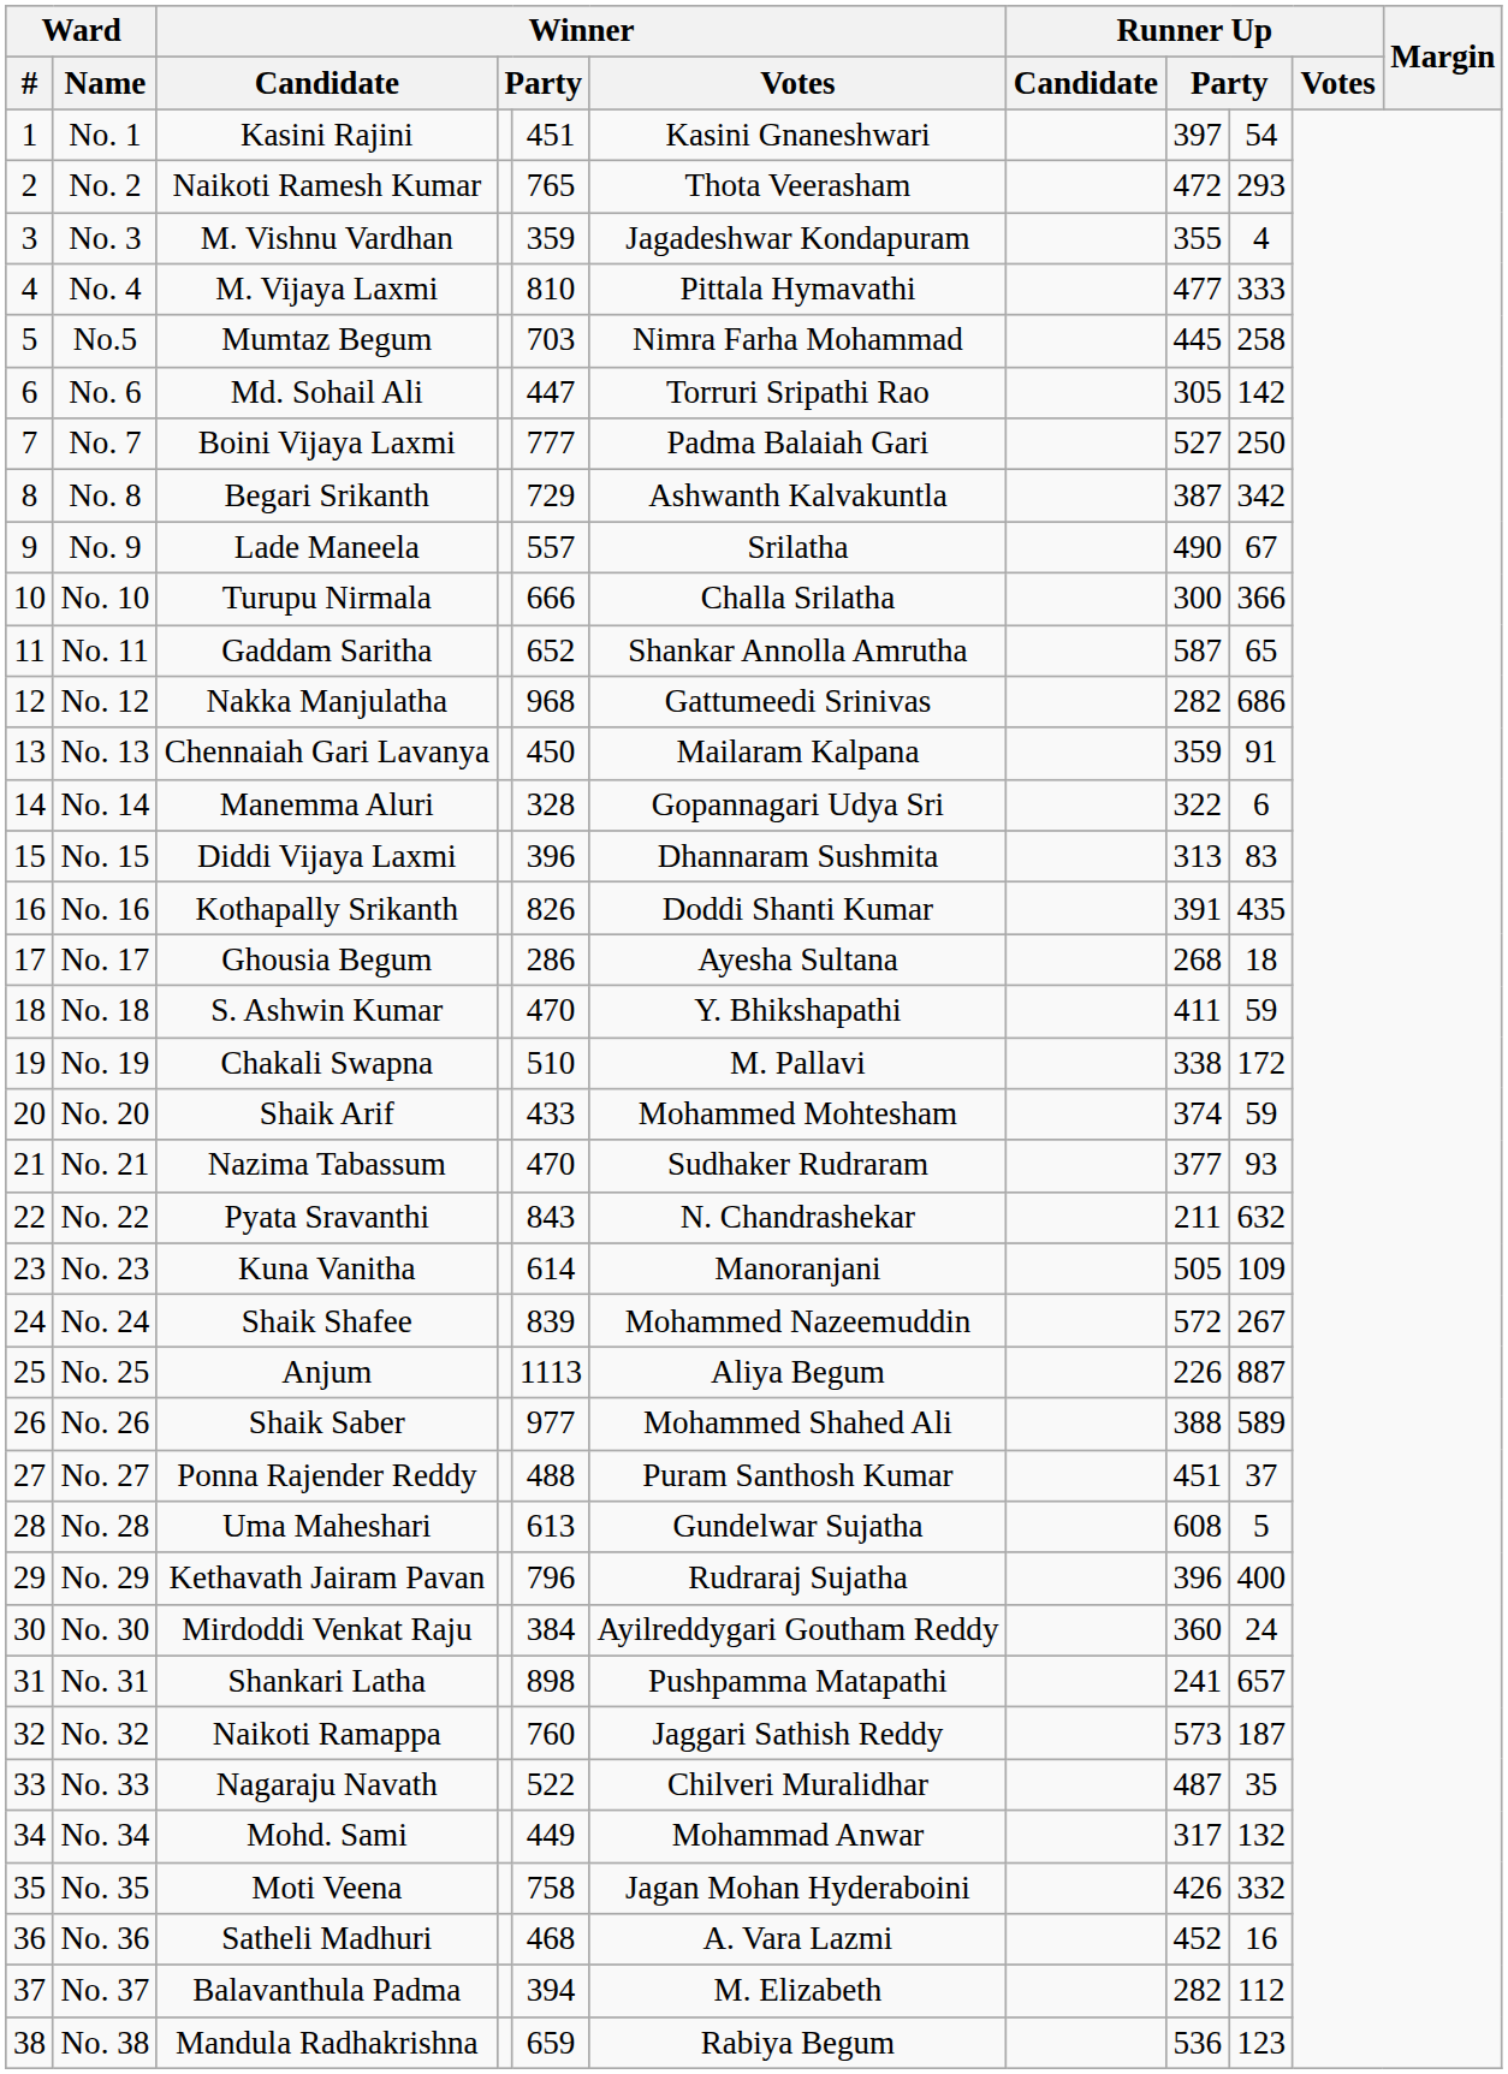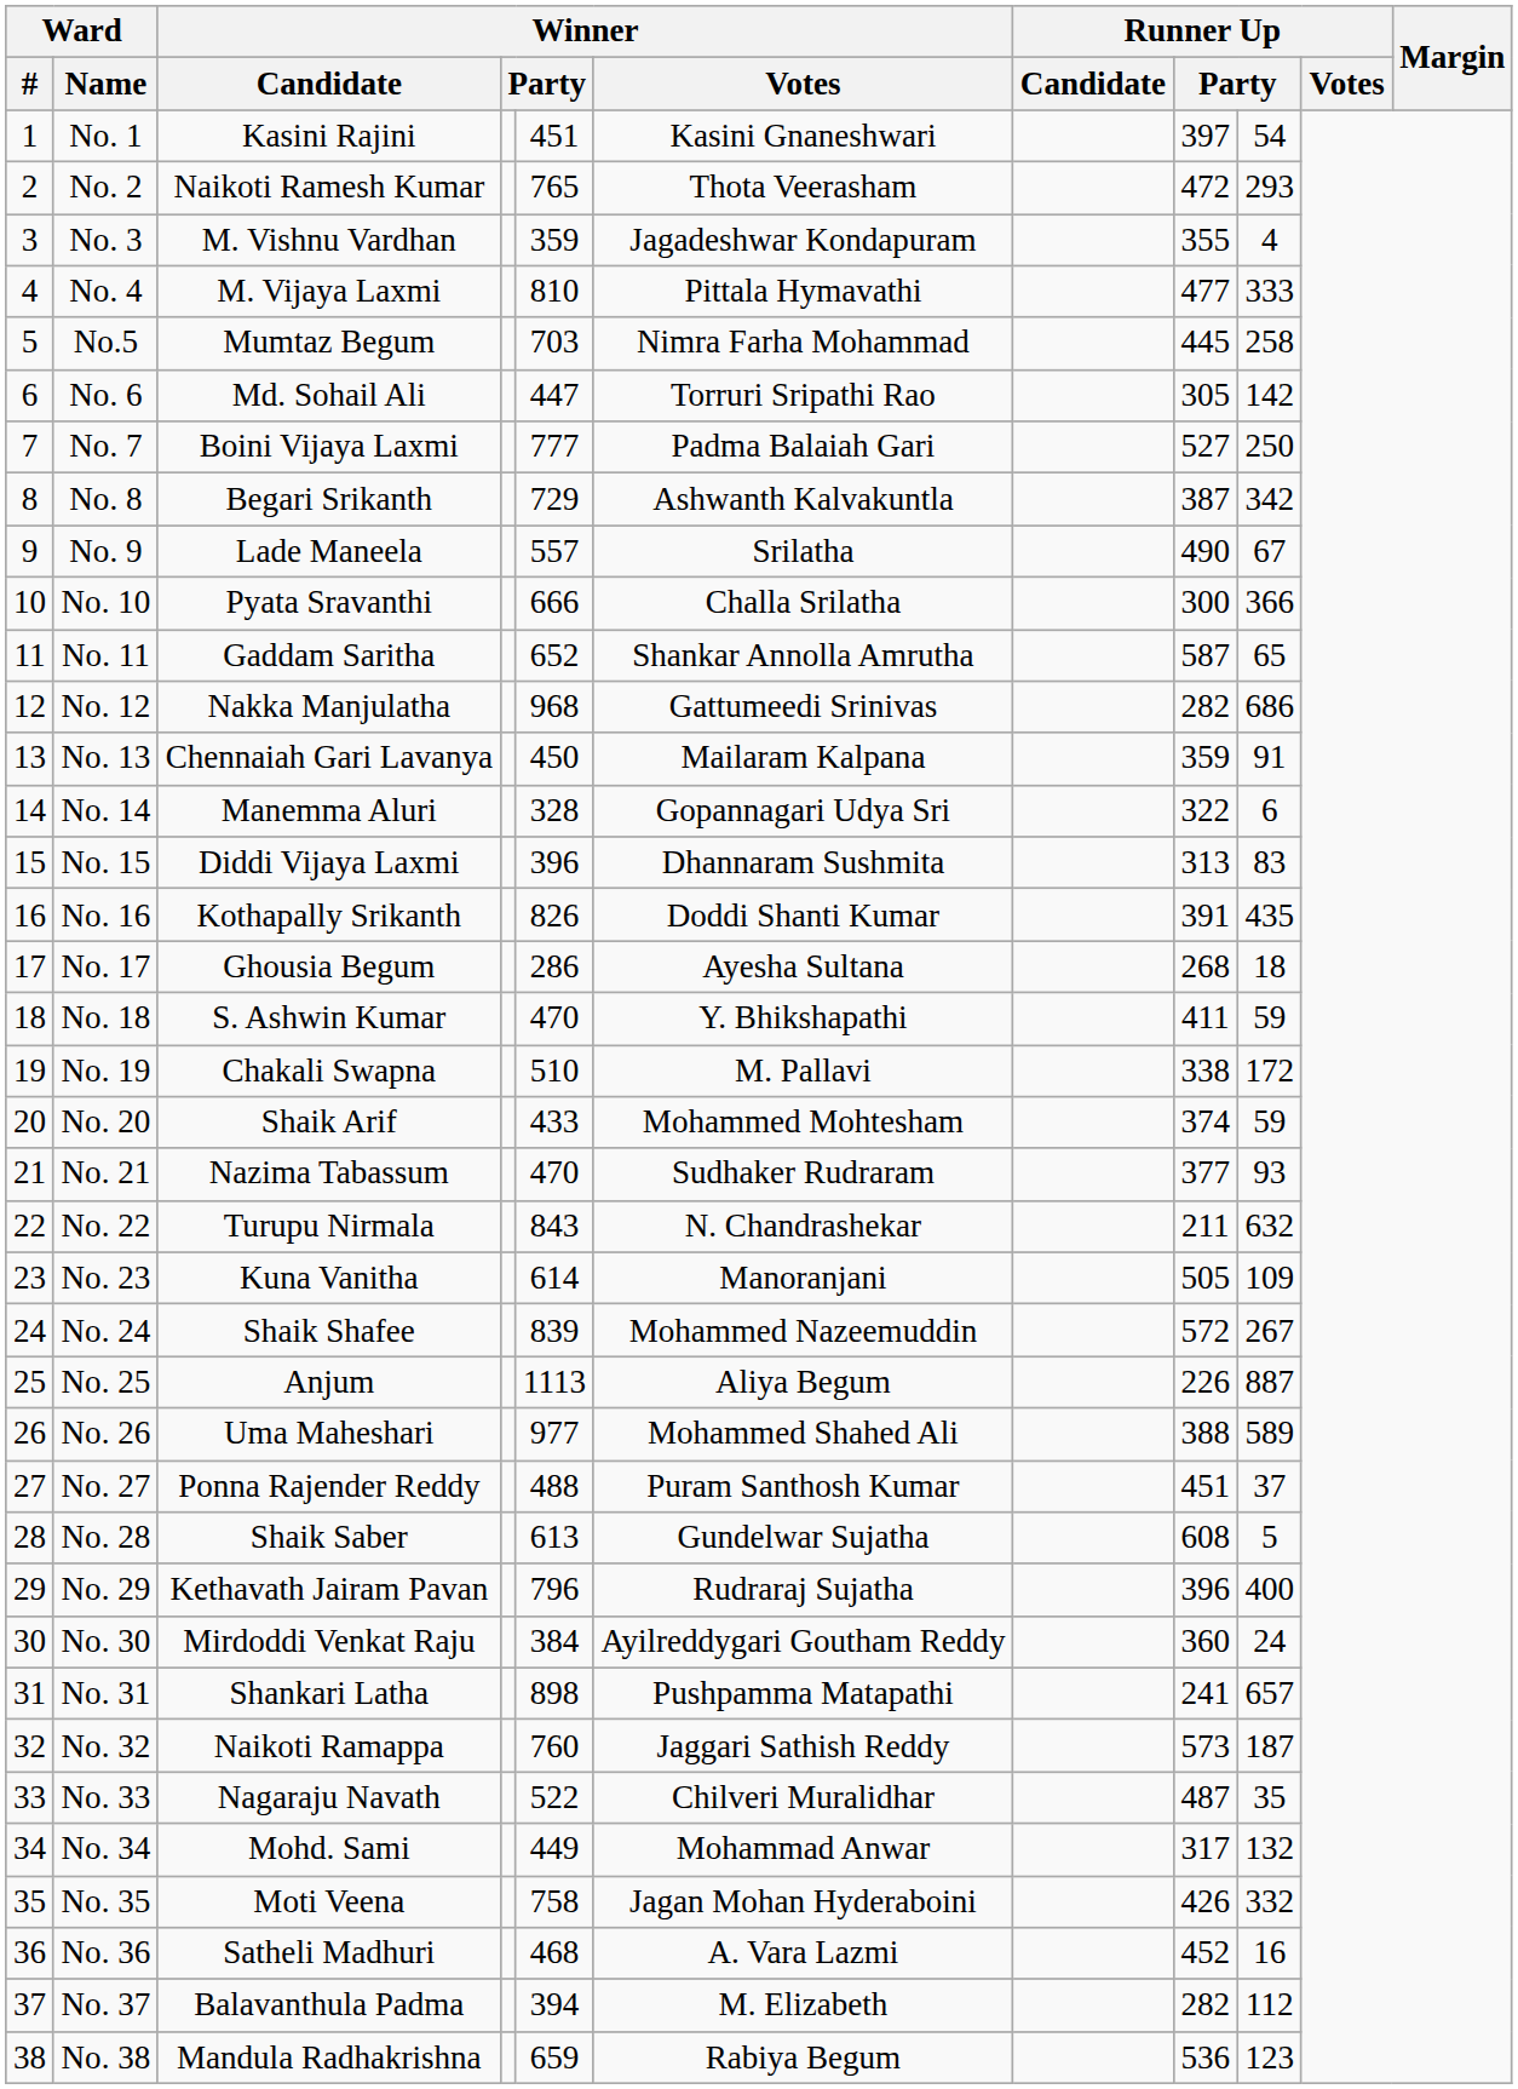 <table class="wikitable sortable" style="text-align:center;">
 <tr>
 <th colspan="2">Ward</th>
 <th colspan="4">Winner</th>
 <th colspan="4">Runner Up</th>
 <th rowspan="2">Margin</th>
 </tr>
 <tr>
 <th>#</th>
 <th>Name</th>
 <th>Candidate</th>
 <th colspan="2">Party</th>
 <th>Votes</th>
 <th>Candidate</th>
 <th colspan="2">Party</th>
 <th>Votes</th>
 </tr>
 <tr>
 <td>1</td>
 <td>No. 1</td>
 <td>Kasini Rajini</td>
 <td></td>
 <td>451</td>
 <td>Kasini Gnaneshwari</td>
 <td></td>
 <td>397</td>
 <td>54</td>
 </tr>
 <tr>
 <td>2</td>
 <td>No. 2</td>
 <td>Naikoti Ramesh Kumar</td>
 <td></td>
 <td>765</td>
 <td>Thota Veerasham</td>
 <td></td>
 <td>472</td>
 <td>293</td>
 </tr>
 <tr>
 <td>3</td>
 <td>No. 3</td>
 <td>M. Vishnu Vardhan</td>
 <td></td>
 <td>359</td>
 <td>Jagadeshwar Kondapuram</td>
 <td></td>
 <td>355</td>
 <td>4</td>
 </tr>
 <tr>
 <td>4</td>
 <td>No. 4</td>
 <td>M. Vijaya Laxmi</td>
 <td></td>
 <td>810</td>
 <td>Pittala Hymavathi</td>
 <td></td>
 <td>477</td>
 <td>333</td>
 </tr>
 <tr>
 <td>5</td>
 <td>No.5</td>
 <td>Mumtaz Begum</td>
 <td></td>
 <td>703</td>
 <td>Nimra Farha Mohammad</td>
 <td></td>
 <td>445</td>
 <td>258</td>
 </tr>
 <tr>
 <td>6</td>
 <td>No. 6</td>
 <td>Md. Sohail Ali</td>
 <td></td>
 <td>447</td>
 <td>Torruri Sripathi Rao</td>
 <td></td>
 <td>305</td>
 <td>142</td>
 </tr>
 <tr>
 <td>7</td>
 <td>No. 7</td>
 <td>Boini Vijaya Laxmi</td>
 <td></td>
 <td>777</td>
 <td>Padma Balaiah Gari</td>
 <td></td>
 <td>527</td>
 <td>250</td>
 </tr>
 <tr>
 <td>8</td>
 <td>No. 8</td>
 <td>Begari Srikanth</td>
 <td></td>
 <td>729</td>
 <td>Ashwanth Kalvakuntla</td>
 <td></td>
 <td>387</td>
 <td>342</td>
 </tr>
 <tr>
 <td>9</td>
 <td>No. 9</td>
 <td>Lade Maneela</td>
 <td></td>
 <td>557</td>
 <td>Srilatha</td>
 <td></td>
 <td>490</td>
 <td>67</td>
 </tr>
 <tr>
 <td>10</td>
 <td>No. 10</td>
-<td>Turupu Nirmala</td>
+<td>Pyata Sravanthi</td>
 <td></td>
 <td>666</td>
 <td>Challa Srilatha</td>
 <td></td>
 <td>300</td>
 <td>366</td>
 </tr>
 <tr>
 <td>11</td>
 <td>No. 11</td>
 <td>Gaddam Saritha</td>
 <td></td>
 <td>652</td>
 <td>Shankar Annolla Amrutha</td>
 <td></td>
 <td>587</td>
 <td>65</td>
 </tr>
 <tr>
 <td>12</td>
 <td>No. 12</td>
 <td>Nakka Manjulatha</td>
 <td></td>
 <td>968</td>
 <td>Gattumeedi Srinivas</td>
 <td></td>
 <td>282</td>
 <td>686</td>
 </tr>
 <tr>
 <td>13</td>
 <td>No. 13</td>
 <td>Chennaiah Gari Lavanya</td>
 <td></td>
 <td>450</td>
 <td>Mailaram Kalpana</td>
 <td></td>
 <td>359</td>
 <td>91</td>
 </tr>
 <tr>
 <td>14</td>
 <td>No. 14</td>
 <td>Manemma Aluri</td>
 <td></td>
 <td>328</td>
 <td>Gopannagari Udya Sri</td>
 <td></td>
 <td>322</td>
 <td>6</td>
 </tr>
 <tr>
 <td>15</td>
 <td>No. 15</td>
 <td>Diddi Vijaya Laxmi</td>
 <td></td>
 <td>396</td>
 <td>Dhannaram Sushmita</td>
 <td></td>
 <td>313</td>
 <td>83</td>
 </tr>
 <tr>
 <td>16</td>
 <td>No. 16</td>
 <td>Kothapally Srikanth</td>
 <td></td>
 <td>826</td>
 <td>Doddi Shanti Kumar</td>
 <td></td>
 <td>391</td>
 <td>435</td>
 </tr>
 <tr>
 <td>17</td>
 <td>No. 17</td>
 <td>Ghousia Begum</td>
 <td></td>
 <td>286</td>
 <td>Ayesha Sultana</td>
 <td></td>
 <td>268</td>
 <td>18</td>
 </tr>
 <tr>
 <td>18</td>
 <td>No. 18</td>
 <td>S. Ashwin Kumar</td>
 <td></td>
 <td>470</td>
 <td>Y. Bhikshapathi</td>
 <td></td>
 <td>411</td>
 <td>59</td>
 </tr>
 <tr>
 <td>19</td>
 <td>No. 19</td>
 <td>Chakali Swapna</td>
 <td></td>
 <td>510</td>
 <td>M. Pallavi</td>
 <td></td>
 <td>338</td>
 <td>172</td>
 </tr>
 <tr>
 <td>20</td>
 <td>No. 20</td>
 <td>Shaik Arif</td>
 <td></td>
 <td>433</td>
 <td>Mohammed Mohtesham</td>
 <td></td>
 <td>374</td>
 <td>59</td>
 </tr>
 <tr>
 <td>21</td>
 <td>No. 21</td>
 <td>Nazima Tabassum</td>
 <td></td>
 <td>470</td>
 <td>Sudhaker Rudraram</td>
 <td></td>
 <td>377</td>
 <td>93</td>
 </tr>
 <tr>
 <td>22</td>
 <td>No. 22</td>
-<td>Pyata Sravanthi</td>
+<td>Turupu Nirmala</td>
 <td></td>
 <td>843</td>
 <td>N. Chandrashekar</td>
 <td></td>
 <td>211</td>
 <td>632</td>
 </tr>
 <tr>
 <td>23</td>
 <td>No. 23</td>
 <td>Kuna Vanitha</td>
 <td></td>
 <td>614</td>
 <td>Manoranjani</td>
 <td></td>
 <td>505</td>
 <td>109</td>
 </tr>
 <tr>
 <td>24</td>
 <td>No. 24</td>
 <td>Shaik Shafee</td>
 <td></td>
 <td>839</td>
 <td>Mohammed Nazeemuddin</td>
 <td></td>
 <td>572</td>
 <td>267</td>
 </tr>
 <tr>
 <td>25</td>
 <td>No. 25</td>
 <td>Anjum</td>
 <td></td>
 <td>1113</td>
 <td>Aliya Begum</td>
 <td></td>
 <td>226</td>
 <td>887</td>
 </tr>
 <tr>
 <td>26</td>
 <td>No. 26</td>
-<td>Shaik Saber</td>
+<td>Uma Maheshari</td>
 <td></td>
 <td>977</td>
 <td>Mohammed Shahed Ali</td>
 <td></td>
 <td>388</td>
 <td>589</td>
 </tr>
 <tr>
 <td>27</td>
 <td>No. 27</td>
 <td>Ponna Rajender Reddy</td>
 <td></td>
 <td>488</td>
 <td>Puram Santhosh Kumar</td>
 <td></td>
 <td>451</td>
 <td>37</td>
 </tr>
 <tr>
 <td>28</td>
 <td>No. 28</td>
-<td>Uma Maheshari</td>
+<td>Shaik Saber</td>
 <td></td>
 <td>613</td>
 <td>Gundelwar Sujatha</td>
 <td></td>
 <td>608</td>
 <td>5</td>
 </tr>
 <tr>
 <td>29</td>
 <td>No. 29</td>
 <td>Kethavath Jairam Pavan</td>
 <td></td>
 <td>796</td>
 <td>Rudraraj Sujatha</td>
 <td></td>
 <td>396</td>
 <td>400</td>
 </tr>
 <tr>
 <td>30</td>
 <td>No. 30</td>
 <td>Mirdoddi Venkat Raju</td>
 <td></td>
 <td>384</td>
 <td>Ayilreddygari Goutham Reddy</td>
 <td></td>
 <td>360</td>
 <td>24</td>
 </tr>
 <tr>
 <td>31</td>
 <td>No. 31</td>
 <td>Shankari Latha</td>
 <td></td>
 <td>898</td>
 <td>Pushpamma Matapathi</td>
 <td></td>
 <td>241</td>
 <td>657</td>
 </tr>
 <tr>
 <td>32</td>
 <td>No. 32</td>
 <td>Naikoti Ramappa</td>
 <td></td>
 <td>760</td>
 <td>Jaggari Sathish Reddy</td>
 <td></td>
 <td>573</td>
 <td>187</td>
 </tr>
 <tr>
 <td>33</td>
 <td>No. 33</td>
 <td>Nagaraju Navath</td>
 <td></td>
 <td>522</td>
 <td>Chilveri Muralidhar</td>
 <td></td>
 <td>487</td>
 <td>35</td>
 </tr>
 <tr>
 <td>34</td>
 <td>No. 34</td>
 <td>Mohd. Sami</td>
 <td></td>
 <td>449</td>
 <td>Mohammad Anwar</td>
 <td></td>
 <td>317</td>
 <td>132</td>
 </tr>
 <tr>
 <td>35</td>
 <td>No. 35</td>
 <td>Moti Veena</td>
 <td></td>
 <td>758</td>
 <td>Jagan Mohan Hyderaboini</td>
 <td></td>
 <td>426</td>
 <td>332</td>
 </tr>
 <tr>
 <td>36</td>
 <td>No. 36</td>
 <td>Satheli Madhuri</td>
 <td></td>
 <td>468</td>
 <td>A. Vara Lazmi</td>
 <td></td>
 <td>452</td>
 <td>16</td>
 </tr>
 <tr>
 <td>37</td>
 <td>No. 37</td>
 <td>Balavanthula Padma</td>
 <td></td>
 <td>394</td>
 <td>M. Elizabeth</td>
 <td></td>
 <td>282</td>
 <td>112</td>
 </tr>
 <tr>
 <td>38</td>
 <td>No. 38</td>
 <td>Mandula Radhakrishna</td>
 <td></td>
 <td>659</td>
 <td>Rabiya Begum</td>
 <td></td>
 <td>536</td>
 <td>123</td>
 </tr>
 </table>
